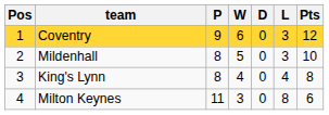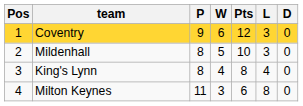 <table class="wikitable" style="font-size: 100%">
 <tr>
 <th width=20>Pos</th>
 <th width=200>team</th>
 <th width=20>P</th>
 <th width=20>W</th>
+<th width=20>Pts</th>
+<th width=20>L</th>
 <th width=20>D</th>
-<th width=20>L</th>
-<th width=20>Pts</th>
 </tr>
 <tr align=center style="background: #FFD633;">
 <td>1</td>
 <td align="left">Coventry</td>
 <td>9</td>
 <td>6</td>
+<td>12</td>
+<td>3</td>
 <td>0</td>
-<td>3</td>
-<td>12</td>
 </tr>
 <tr align=center>
 <td>2</td>
 <td align="left">Mildenhall</td>
 <td>8</td>
 <td>5</td>
+<td>10</td>
+<td>3</td>
 <td>0</td>
-<td>3</td>
-<td>10</td>
 </tr>
 <tr align=center>
 <td>3</td>
 <td align="left">King's Lynn</td>
 <td>8</td>
 <td>4</td>
+<td>8</td>
+<td>4</td>
 <td>0</td>
-<td>4</td>
-<td>8</td>
 </tr>
 <tr align=center>
 <td>4</td>
 <td align="left">Milton Keynes</td>
 <td>11</td>
 <td>3</td>
+<td>6</td>
+<td>8</td>
 <td>0</td>
-<td>8</td>
-<td>6</td>
 </tr>
 </table>
